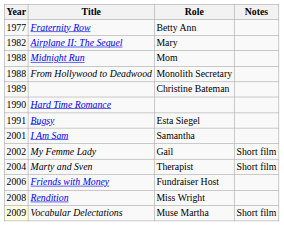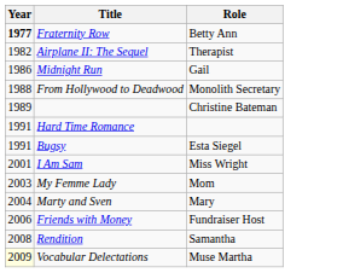 <table class="wikitable sortable">
 <tr>
 <th>Year</th>
 <th>Title</th>
 <th>Role</th>
-<th class="unsortable">Notes</th>
 </tr>
 <tr>
-<td>1977</td>
+<td><strong>1977</strong></td>
 <td><em><a href='#'>Fraternity Row</a></em></td>
 <td>Betty Ann</td>
-<td></td>
 </tr>
 <tr>
 <td>1982</td>
 <td><em><a href='#'>Airplane II: The Sequel</a></em></td>
-<td>Mary</td>
-<td></td>
+<td>Therapist</td>
 </tr>
 <tr>
-<td>1988</td>
+<td>1986</td>
 <td><em><a href='#'>Midnight Run</a></em></td>
-<td>Mom</td>
-<td></td>
+<td>Gail</td>
 </tr>
 <tr>
 <td>1988</td>
 <td><em>From Hollywood to Deadwood</em></td>
 <td>Monolith Secretary</td>
-<td></td>
 </tr>
 <tr>
 <td>1989</td>
 <td><em></em></td>
 <td>Christine Bateman</td>
-<td></td>
 </tr>
 <tr>
-<td>1990</td>
+<td>1991</td>
 <td><em><a href='#'>Hard Time Romance</a></em></td>
-<td></td>
 <td></td>
 </tr>
 <tr>
 <td>1991</td>
 <td><em><a href='#'>Bugsy</a></em></td>
 <td>Esta Siegel</td>
-<td></td>
 </tr>
 <tr>
 <td>2001</td>
 <td><em><a href='#'>I Am Sam</a></em></td>
-<td>Samantha</td>
-<td></td>
+<td>Miss Wright</td>
 </tr>
 <tr>
-<td>2002</td>
+<td>2003</td>
 <td><em>My Femme Lady</em></td>
-<td>Gail</td>
-<td>Short film</td>
+<td>Mom</td>
 </tr>
 <tr>
 <td>2004</td>
 <td><em>Marty and Sven</em></td>
-<td>Therapist</td>
-<td>Short film</td>
+<td>Mary</td>
 </tr>
 <tr>
 <td>2006</td>
 <td><em><a href='#'>Friends with Money</a></em></td>
 <td>Fundraiser Host</td>
-<td></td>
 </tr>
 <tr>
 <td>2008</td>
 <td><em><a href='#'>Rendition</a></em></td>
-<td>Miss Wright</td>
-<td></td>
+<td>Samantha</td>
 </tr>
 <tr>
 <td style="background: lightyellow;">2009</td>
 <td><em>Vocabular Delectations</em></td>
 <td>Muse Martha</td>
-<td>Short film</td>
 </tr>
 </table>
